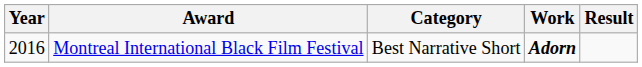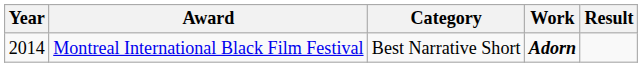 <table class="wikitable">
 <tr>
 <th>Year</th>
 <th>Award</th>
 <th>Category</th>
 <th>Work</th>
 <th>Result</th>
 </tr>
 <tr>
-<td>2016</td>
+<td>2014</td>
 <td><a href='#'>Montreal International Black Film Festival</a></td>
 <td>Best Narrative Short</td>
 <td><strong><em>Adorn</em></strong></td>
 <td></td>
 </tr>
 </table>
